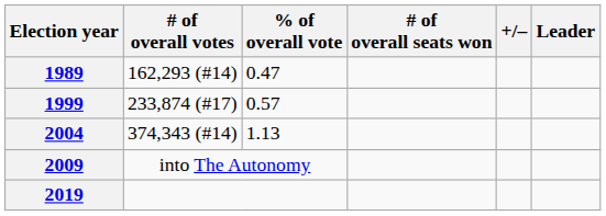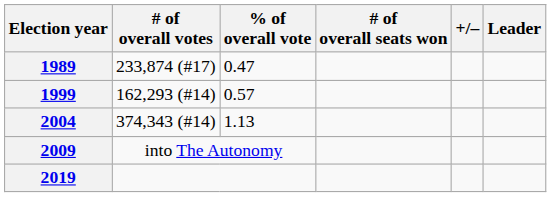 <table class=wikitable>
 <tr>
 <th>Election year</th>
 <th># of<br>overall votes</th>
 <th>% of<br>overall vote</th>
 <th># of<br>overall seats won</th>
 <th>+/–</th>
 <th>Leader</th>
 </tr>
 <tr>
 <th><a href='#'>1989</a></th>
-<td>162,293 (#14)</td>
+<td>233,874 (#17)</td>
 <td>0.47</td>
 <td></td>
 <td></td>
 <td></td>
 </tr>
 <tr>
 <th><a href='#'>1999</a></th>
-<td>233,874 (#17)</td>
+<td>162,293 (#14)</td>
 <td>0.57</td>
 <td></td>
 <td></td>
 <td></td>
 </tr>
 <tr>
 <th><a href='#'>2004</a></th>
 <td>374,343 (#14)</td>
 <td>1.13</td>
 <td></td>
 <td></td>
 <td></td>
 </tr>
 <tr>
 <th><a href='#'>2009</a></th>
 <td colspan="2" style="text-align:center;">into <a href='#'>The Autonomy</a></td>
 <td></td>
 <td></td>
 <td></td>
 </tr>
 <tr>
 <th><a href='#'>2019</a></th>
 <td colspan="2"></td>
 <td></td>
 <td></td>
 <td></td>
 </tr>
 </table>
